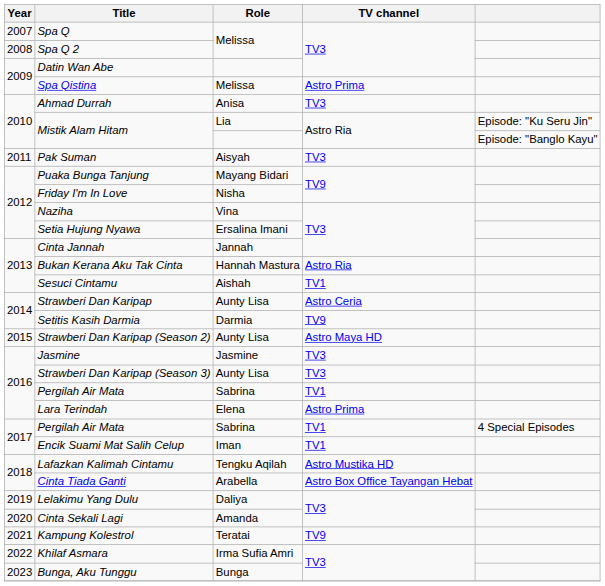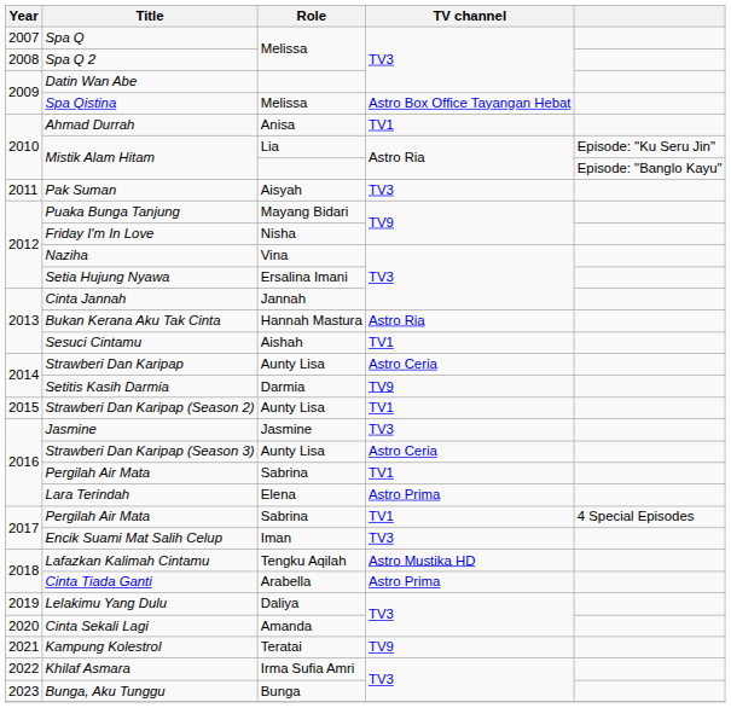 <table class="wikitable">
 <tr>
 <th>Year</th>
 <th>Title</th>
 <th>Role</th>
 <th>TV channel</th>
 <th></th>
 </tr>
 <tr>
 <td>2007</td>
 <td><em>Spa Q</em></td>
 <td rowspan=2>Melissa</td>
 <td rowspan=3><a href='#'>TV3</a></td>
 <td></td>
 </tr>
 <tr>
 <td>2008</td>
 <td><em>Spa Q 2</em></td>
 <td></td>
 </tr>
 <tr>
 <td rowspan="2">2009</td>
 <td><em>Datin Wan Abe</em></td>
 <td></td>
 <td></td>
 </tr>
 <tr>
 <td><em><a href='#'>Spa Qistina</a></em></td>
 <td>Melissa</td>
-<td><a href='#'>Astro Prima</a></td>
+<td><a href='#'>Astro Box Office Tayangan Hebat</a></td>
 <td></td>
 </tr>
 <tr>
 <td rowspan="3">2010</td>
 <td><em>Ahmad Durrah</em></td>
 <td>Anisa</td>
-<td><a href='#'>TV3</a></td>
+<td><a href='#'>TV1</a></td>
 <td></td>
 </tr>
 <tr>
 <td rowspan="2"><em>Mistik Alam Hitam</em></td>
 <td>Lia</td>
 <td rowspan="2">Astro Ria</td>
 <td>Episode: "Ku Seru Jin"</td>
 </tr>
 <tr>
 <td></td>
 <td>Episode: "Banglo Kayu"</td>
 </tr>
 <tr>
 <td>2011</td>
 <td><em>Pak Suman</em></td>
 <td>Aisyah</td>
 <td><a href='#'>TV3</a></td>
 <td></td>
 </tr>
 <tr>
 <td rowspan="4">2012</td>
 <td><em>Puaka Bunga Tanjung</em></td>
 <td>Mayang Bidari</td>
 <td rowspan=2><a href='#'>TV9</a></td>
 <td></td>
 </tr>
 <tr>
 <td><em>Friday I'm In Love</em></td>
 <td>Nisha</td>
 <td></td>
 </tr>
 <tr>
 <td><em>Naziha</em></td>
 <td>Vina</td>
 <td rowspan="3"><a href='#'>TV3</a></td>
 <td></td>
 </tr>
 <tr>
 <td><em>Setia Hujung Nyawa</em></td>
 <td>Ersalina Imani</td>
 <td></td>
 </tr>
 <tr>
 <td rowspan="3">2013</td>
 <td><em>Cinta Jannah</em></td>
 <td>Jannah</td>
 <td></td>
 </tr>
 <tr>
 <td><em>Bukan Kerana Aku Tak Cinta</em></td>
 <td>Hannah Mastura</td>
 <td><a href='#'>Astro Ria</a></td>
 <td></td>
 </tr>
 <tr>
 <td><em>Sesuci Cintamu</em></td>
 <td>Aishah</td>
 <td><a href='#'>TV1</a></td>
 <td></td>
 </tr>
 <tr>
 <td rowspan="2">2014</td>
 <td><em>Strawberi Dan Karipap</em></td>
 <td>Aunty Lisa</td>
 <td><a href='#'>Astro Ceria</a></td>
 <td></td>
 </tr>
 <tr>
 <td><em>Setitis Kasih Darmia</em></td>
 <td>Darmia</td>
 <td><a href='#'>TV9</a></td>
 <td></td>
 </tr>
 <tr>
 <td>2015</td>
 <td><em>Strawberi Dan Karipap (Season 2)</em></td>
 <td>Aunty Lisa</td>
-<td><a href='#'>Astro Maya HD</a></td>
+<td><a href='#'>TV1</a></td>
 <td></td>
 </tr>
 <tr>
 <td rowspan="4">2016</td>
 <td><em>Jasmine</em></td>
 <td>Jasmine</td>
 <td><a href='#'>TV3</a></td>
 <td></td>
 </tr>
 <tr>
 <td><em>Strawberi Dan Karipap (Season 3)</em></td>
 <td>Aunty Lisa</td>
-<td><a href='#'>TV3</a></td>
+<td><a href='#'>Astro Ceria</a></td>
 <td></td>
 </tr>
 <tr>
 <td><em>Pergilah Air Mata</em></td>
 <td>Sabrina</td>
 <td><a href='#'>TV1</a></td>
 <td></td>
 </tr>
 <tr>
 <td><em>Lara Terindah</em></td>
 <td>Elena</td>
 <td><a href='#'>Astro Prima</a></td>
 <td></td>
 </tr>
 <tr>
 <td rowspan="2">2017</td>
 <td><em>Pergilah Air Mata</em></td>
 <td>Sabrina</td>
 <td><a href='#'>TV1</a></td>
 <td>4 Special Episodes</td>
 </tr>
 <tr>
 <td><em>Encik Suami Mat Salih Celup</em></td>
 <td>Iman</td>
-<td><a href='#'>TV1</a></td>
+<td><a href='#'>TV3</a></td>
 <td></td>
 </tr>
 <tr>
 <td rowspan="2">2018</td>
 <td><em>Lafazkan Kalimah Cintamu</em></td>
 <td>Tengku Aqilah</td>
 <td><a href='#'>Astro Mustika HD</a></td>
 <td></td>
 </tr>
 <tr>
 <td><em><a href='#'>Cinta Tiada Ganti</a></em></td>
 <td>Arabella</td>
-<td><a href='#'>Astro Box Office Tayangan Hebat</a></td>
+<td><a href='#'>Astro Prima</a></td>
 <td></td>
 </tr>
 <tr>
 <td>2019</td>
 <td><em>Lelakimu Yang Dulu</em></td>
 <td>Daliya</td>
 <td rowspan="2"><a href='#'>TV3</a></td>
 <td></td>
 </tr>
 <tr>
 <td>2020</td>
 <td><em>Cinta Sekali Lagi</em></td>
 <td>Amanda</td>
 <td></td>
 </tr>
 <tr>
 <td>2021</td>
 <td><em>Kampung Kolestrol</em></td>
 <td>Teratai</td>
 <td><a href='#'>TV9</a></td>
 <td></td>
 </tr>
 <tr>
 <td>2022</td>
 <td><em>Khilaf Asmara</em></td>
 <td>Irma Sufia Amri</td>
 <td rowspan="2"><a href='#'>TV3</a></td>
 <td></td>
 </tr>
 <tr>
 <td>2023</td>
 <td><em>Bunga, Aku Tunggu</em></td>
 <td>Bunga</td>
 <td></td>
 </tr>
 <tr>
 </tr>
 </table>
